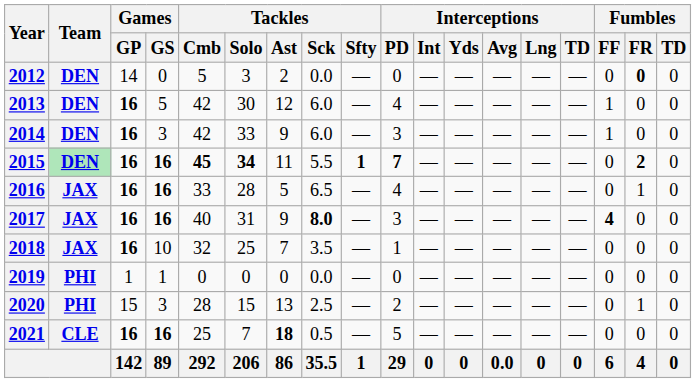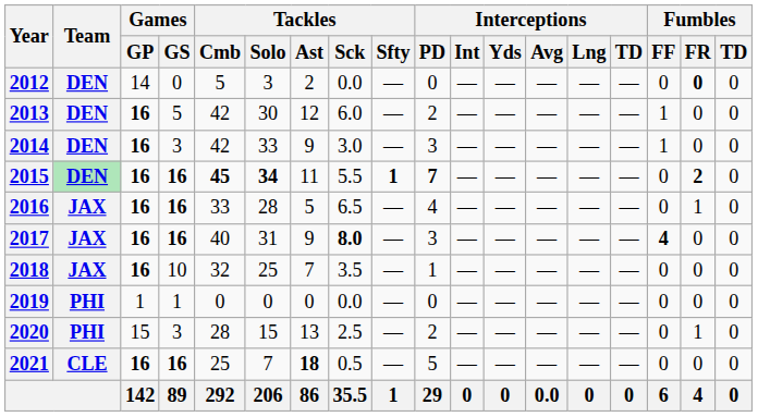 <table class=wikitable style="text-align:center;">
 <tr>
 <th rowspan="2">Year</th>
 <th rowspan="2">Team</th>
 <th colspan="2">Games</th>
 <th colspan="5">Tackles</th>
 <th colspan="6">Interceptions</th>
 <th colspan="3">Fumbles</th>
 </tr>
 <tr>
 <th>GP</th>
 <th>GS</th>
 <th>Cmb</th>
 <th>Solo</th>
 <th>Ast</th>
 <th>Sck</th>
 <th>Sfty</th>
 <th>PD</th>
 <th>Int</th>
 <th>Yds</th>
 <th>Avg</th>
 <th>Lng</th>
 <th>TD</th>
 <th>FF</th>
 <th>FR</th>
 <th>TD</th>
 </tr>
 <tr>
 <th><a href='#'>2012</a></th>
 <th><a href='#'>DEN</a></th>
 <td>14</td>
 <td>0</td>
 <td>5</td>
 <td>3</td>
 <td>2</td>
 <td>0.0</td>
 <td>—</td>
 <td>0</td>
 <td>—</td>
 <td>—</td>
 <td>—</td>
 <td>—</td>
 <td>—</td>
 <td>0</td>
 <td><strong>0</strong></td>
 <td>0</td>
 </tr>
 <tr>
 <th><a href='#'>2013</a></th>
 <th><a href='#'>DEN</a></th>
 <td><strong>16</strong></td>
 <td>5</td>
 <td>42</td>
 <td>30</td>
 <td>12</td>
 <td>6.0</td>
 <td>—</td>
-<td>4</td>
+<td>2</td>
 <td>—</td>
 <td>—</td>
 <td>—</td>
 <td>—</td>
 <td>—</td>
 <td>1</td>
 <td>0</td>
 <td>0</td>
 </tr>
 <tr>
 <th><a href='#'>2014</a></th>
 <th><a href='#'>DEN</a></th>
 <td><strong>16</strong></td>
 <td>3</td>
 <td>42</td>
 <td>33</td>
 <td>9</td>
-<td>6.0</td>
+<td>3.0</td>
 <td>—</td>
 <td>3</td>
 <td>—</td>
 <td>—</td>
 <td>—</td>
 <td>—</td>
 <td>—</td>
 <td>1</td>
 <td>0</td>
 <td>0</td>
 </tr>
 <tr>
 <th><a href='#'>2015</a></th>
 <th style="background:#afe6ba; width:3em;"><a href='#'>DEN</a></th>
 <td><strong>16</strong></td>
 <td><strong>16</strong></td>
 <td><strong>45</strong></td>
 <td><strong>34</strong></td>
 <td>11</td>
 <td>5.5</td>
 <td><strong>1</strong></td>
 <td><strong>7</strong></td>
 <td>—</td>
 <td>—</td>
 <td>—</td>
 <td>—</td>
 <td>—</td>
 <td>0</td>
 <td><strong>2</strong></td>
 <td>0</td>
 </tr>
 <tr>
 <th><a href='#'>2016</a></th>
 <th><a href='#'>JAX</a></th>
 <td><strong>16</strong></td>
 <td><strong>16</strong></td>
 <td>33</td>
 <td>28</td>
 <td>5</td>
 <td>6.5</td>
 <td>—</td>
 <td>4</td>
 <td>—</td>
 <td>—</td>
 <td>—</td>
 <td>—</td>
 <td>—</td>
 <td>0</td>
 <td>1</td>
 <td>0</td>
 </tr>
 <tr>
 <th><a href='#'>2017</a></th>
 <th><a href='#'>JAX</a></th>
 <td><strong>16</strong></td>
 <td><strong>16</strong></td>
 <td>40</td>
 <td>31</td>
 <td>9</td>
 <td><strong>8.0</strong></td>
 <td>—</td>
 <td>3</td>
 <td>—</td>
 <td>—</td>
 <td>—</td>
 <td>—</td>
 <td>—</td>
 <td><strong>4</strong></td>
 <td>0</td>
 <td>0</td>
 </tr>
 <tr>
 <th><a href='#'>2018</a></th>
 <th><a href='#'>JAX</a></th>
 <td><strong>16</strong></td>
 <td>10</td>
 <td>32</td>
 <td>25</td>
 <td>7</td>
 <td>3.5</td>
 <td>—</td>
 <td>1</td>
 <td>—</td>
 <td>—</td>
 <td>—</td>
 <td>—</td>
 <td>—</td>
 <td>0</td>
 <td>0</td>
 <td>0</td>
 </tr>
 <tr>
 <th><a href='#'>2019</a></th>
 <th><a href='#'>PHI</a></th>
 <td>1</td>
 <td>1</td>
 <td>0</td>
 <td>0</td>
 <td>0</td>
 <td>0.0</td>
 <td>—</td>
 <td>0</td>
 <td>—</td>
 <td>—</td>
 <td>—</td>
 <td>—</td>
 <td>—</td>
 <td>0</td>
 <td>0</td>
 <td>0</td>
 </tr>
 <tr>
 <th><a href='#'>2020</a></th>
 <th><a href='#'>PHI</a></th>
 <td>15</td>
 <td>3</td>
 <td>28</td>
 <td>15</td>
 <td>13</td>
 <td>2.5</td>
 <td>—</td>
 <td>2</td>
 <td>—</td>
 <td>—</td>
 <td>—</td>
 <td>—</td>
 <td>—</td>
 <td>0</td>
 <td>1</td>
 <td>0</td>
 </tr>
 <tr>
 <th><a href='#'>2021</a></th>
 <th><a href='#'>CLE</a></th>
 <td><strong>16</strong></td>
 <td><strong>16</strong></td>
 <td>25</td>
 <td>7</td>
 <td><strong>18</strong></td>
 <td>0.5</td>
 <td>—</td>
 <td>5</td>
 <td>—</td>
 <td>—</td>
 <td>—</td>
 <td>—</td>
 <td>—</td>
 <td>0</td>
 <td>0</td>
 <td>0</td>
 </tr>
 <tr>
 <th colspan="2"></th>
 <th>142</th>
 <th>89</th>
 <th>292</th>
 <th>206</th>
 <th>86</th>
 <th>35.5</th>
 <th>1</th>
 <th>29</th>
 <th>0</th>
 <th>0</th>
 <th>0.0</th>
 <th>0</th>
 <th>0</th>
 <th>6</th>
 <th>4</th>
 <th>0</th>
 </tr>
 </table>
